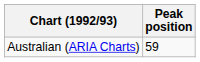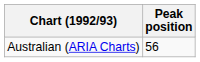 <table class="wikitable sortable plainrowheaders">
 <tr>
 <th scope="col">Chart (1992/93)</th>
 <th scope="col">Peak<br>position</th>
 </tr>
 <tr>
 <td>Australian (<a href='#'>ARIA Charts</a>)</td>
-<td>59</td>
+<td>56</td>
 </tr>
 </table>
